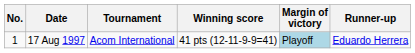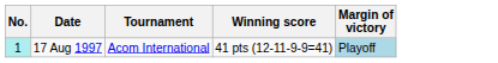 <table class="wikitable" style="font-size:95%;">
 <tr>
 <th>No.</th>
 <th>Date</th>
 <th>Tournament</th>
 <th>Winning score</th>
 <th>Margin of<br>victory</th>
-<th>Runner-up</th>
 </tr>
 <tr>
-<td align=center>1</td>
+<td align=center style="background: paleturquoise;">1</td>
 <td align=right>17 Aug <a href='#'>1997</a></td>
 <td><a href='#'>Acom International</a></td>
 <td>41 pts (12-11-9-9=41)</td>
 <td style="background: lightblue;">Playoff</td>
-<td> <a href='#'>Eduardo Herrera</a></td>
 </tr>
 </table>
